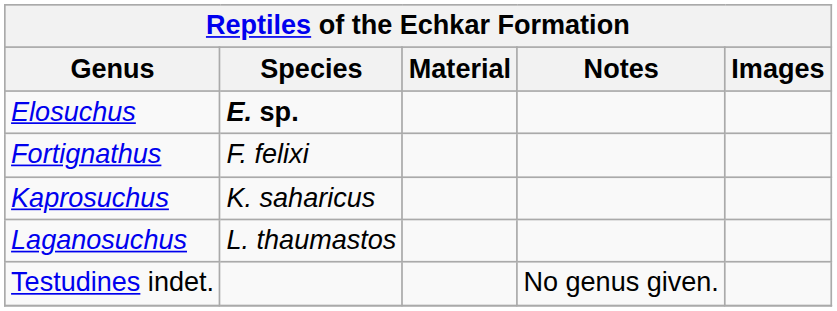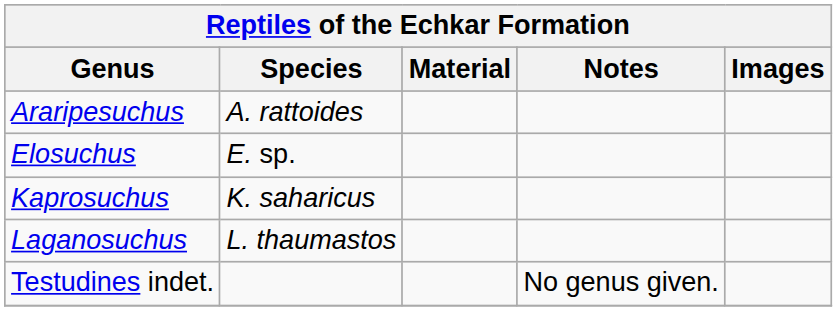 <table class="wikitable" align="center">
 <tr>
 <th colspan="5" align="center"><strong><a href='#'>Reptiles</a></strong> of the Echkar Formation</th>
 </tr>
 <tr>
 <th>Genus</th>
 <th>Species</th>
 <th>Material</th>
 <th>Notes</th>
 <th>Images</th>
 </tr>
 <tr>
-<td><em><a href='#'>Elosuchus</a></em></td>
-<td><strong><em>E.</em> sp.</strong></td>
+<td><em><a href='#'>Araripesuchus</a></em></td>
+<td><em>A. rattoides</em></td>
 <td></td>
 <td></td>
 <td></td>
 </tr>
 <tr>
-<td><em><a href='#'>Fortignathus</a></em></td>
-<td><em>F. felixi</em></td>
+<td><em><a href='#'>Elosuchus</a></em></td>
+<td><em>E.</em> sp.</td>
 <td></td>
 <td></td>
 <td></td>
 </tr>
 <tr>
 <td><em><a href='#'>Kaprosuchus</a></em></td>
 <td><em>K. saharicus</em></td>
 <td></td>
 <td></td>
 <td></td>
 </tr>
 <tr>
 <td><em><a href='#'>Laganosuchus</a></em></td>
 <td><em>L. thaumastos</em></td>
 <td></td>
 <td></td>
 <td></td>
 </tr>
 <tr>
 <td><a href='#'>Testudines</a> indet.</td>
 <td></td>
 <td></td>
 <td>No genus given.</td>
 <td></td>
 </tr>
 <tr>
 </tr>
 </table>
